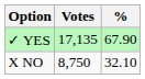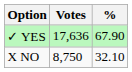 <table class="wikitable">
 <tr>
 <th>Option</th>
 <th>Votes</th>
 <th>%</th>
 </tr>
 <tr>
 <td style=background:#bbf8be>✓ YES</td>
-<td style=background:#bbf8be>17,135</td>
+<td style=background:#bbf8be>17,636</td>
 <td style=background:#bbf8be>67.90</td>
 </tr>
 <tr>
 <td>X NO</td>
 <td>8,750</td>
 <td>32.10</td>
 </tr>
 </table>
